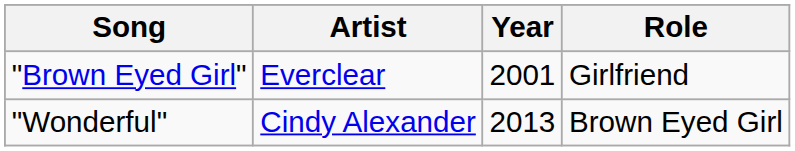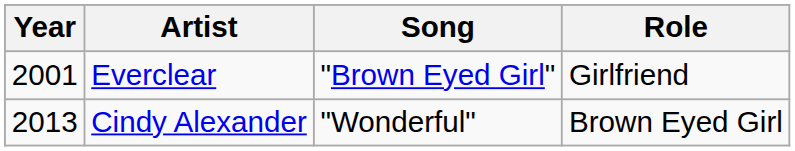 <table class="wikitable sortable">
 <tr>
+<th>Year</th>
+<th>Artist</th>
 <th>Song</th>
-<th>Artist</th>
-<th>Year</th>
 <th>Role</th>
 </tr>
 <tr>
+<td>2001</td>
+<td><a href='#'>Everclear</a></td>
 <td>"<a href='#'>Brown Eyed Girl</a>"</td>
-<td><a href='#'>Everclear</a></td>
-<td>2001</td>
 <td>Girlfriend</td>
 </tr>
 <tr>
+<td>2013</td>
+<td><a href='#'>Cindy Alexander</a></td>
 <td>"Wonderful"</td>
-<td><a href='#'>Cindy Alexander</a></td>
-<td>2013</td>
 <td>Brown Eyed Girl</td>
 </tr>
 </table>
